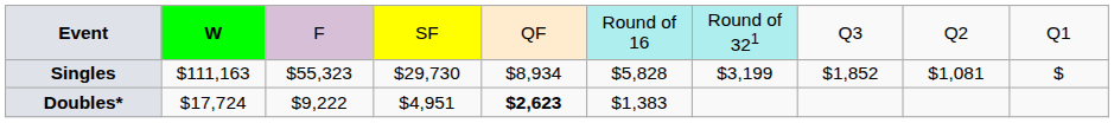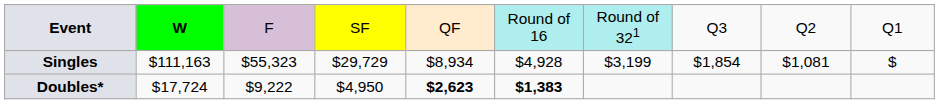 <table class=wikitable style=font-size:90%;text-align:center>
 <tr>
 <td style="width:130px; background:#dfe2e9;"><strong>Event</strong></td>
 <td style="width:80px; background:lime;"><strong>W</strong></td>
 <td style="width:85px; background:thistle;">F</td>
 <td style="width:85px; background:#ff0;">SF</td>
 <td style="width:85px; background:#ffebcd;">QF</td>
 <td style="width:85px; background:#afeeee;">Round of 16</td>
 <td style="width:85px; background:#afeeee;">Round of 32<sup>1</sup></td>
 <td width=85>Q3</td>
 <td width=85>Q2</td>
 <td width=85>Q1</td>
 </tr>
 <tr>
 <td style="background:#dfe2e9;"><strong>Singles</strong></td>
 <td>$111,163</td>
 <td>$55,323</td>
-<td>$29,730</td>
+<td>$29,729</td>
 <td>$8,934</td>
-<td>$5,828</td>
+<td>$4,928</td>
 <td>$3,199</td>
-<td>$1,852</td>
+<td>$1,854</td>
 <td>$1,081</td>
 <td>$</td>
 </tr>
 <tr>
 <td style="background:#dfe2e9;"><strong>Doubles*</strong></td>
 <td>$17,724</td>
 <td>$9,222</td>
-<td>$4,951</td>
+<td>$4,950</td>
 <td><strong>$2,623</strong></td>
-<td>$1,383</td>
+<td><strong>$1,383</strong></td>
 <td></td>
 <td></td>
 <td></td>
 <td></td>
 </tr>
 </table>
